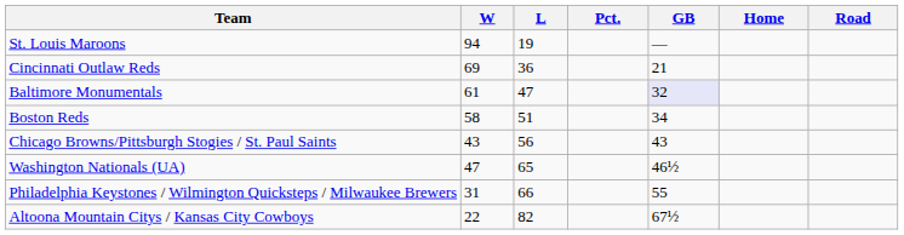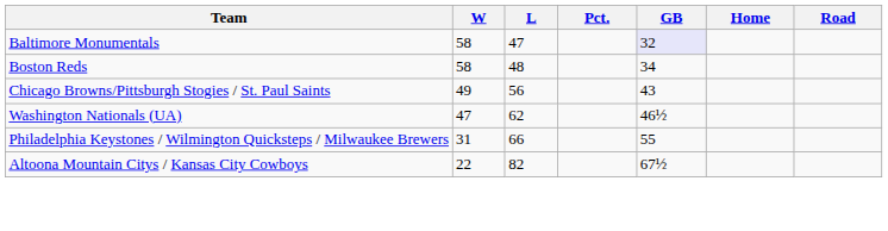 <table class="wikitable MLBStandingsTable">
 <tr>
 <th width="51%">Team</th>
 <th width="6%"><a href='#'>W</a></th>
 <th width="6%"><a href='#'>L</a></th>
 <th width="9%"><a href='#'>Pct.</a></th>
 <th width="8%"><a href='#'>GB</a></th>
 <th width="10%"><a href='#'>Home</a></th>
 <th width="10%"><a href='#'>Road</a></th>
 </tr>
-<tr class="MLBStandingsHighlightedRow">
-<td><a href='#'>St. Louis Maroons</a></td>
-<td>94</td>
-<td>19</td>
-<td></td>
-<td>—</td>
-<td></td>
-<td></td>
-</tr>
-<tr>
-<td><a href='#'>Cincinnati Outlaw Reds</a></td>
-<td>69</td>
-<td>36</td>
-<td></td>
-<td>21</td>
-<td></td>
-<td></td>
-</tr>
 <tr>
 <td><a href='#'>Baltimore Monumentals</a></td>
-<td>61</td>
+<td>58</td>
 <td>47</td>
 <td></td>
 <td style="background: lavender;">32</td>
 <td></td>
 <td></td>
 </tr>
 <tr>
 <td><a href='#'>Boston Reds</a></td>
 <td>58</td>
-<td>51</td>
+<td>48</td>
 <td></td>
 <td>34</td>
 <td></td>
 <td></td>
 </tr>
 <tr>
 <td><a href='#'>Chicago Browns/Pittsburgh Stogies</a> / <a href='#'>St. Paul Saints</a></td>
-<td>43</td>
+<td>49</td>
 <td>56</td>
 <td></td>
 <td>43</td>
 <td></td>
 <td></td>
 </tr>
 <tr>
 <td><a href='#'>Washington Nationals (UA)</a></td>
 <td>47</td>
-<td>65</td>
+<td>62</td>
 <td></td>
 <td>46½</td>
 <td></td>
 <td></td>
 </tr>
 <tr>
 <td><a href='#'>Philadelphia Keystones</a> / <a href='#'>Wilmington Quicksteps</a> / <a href='#'>Milwaukee Brewers</a></td>
 <td>31</td>
 <td>66</td>
 <td></td>
 <td>55</td>
 <td></td>
 <td></td>
 </tr>
 <tr>
 <td><a href='#'>Altoona Mountain Citys</a> / <a href='#'>Kansas City Cowboys</a></td>
 <td>22</td>
 <td>82</td>
 <td></td>
 <td>67½</td>
 <td></td>
 <td></td>
 </tr>
 </table>
